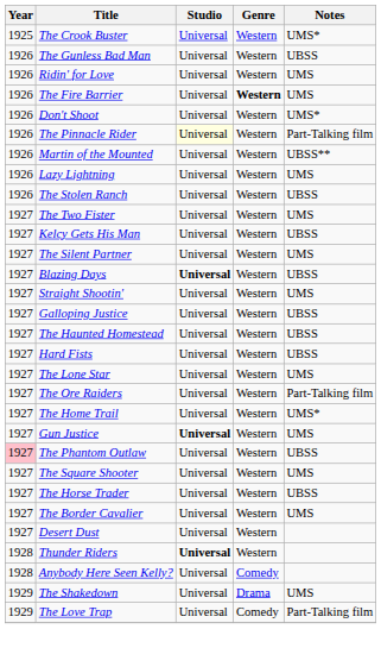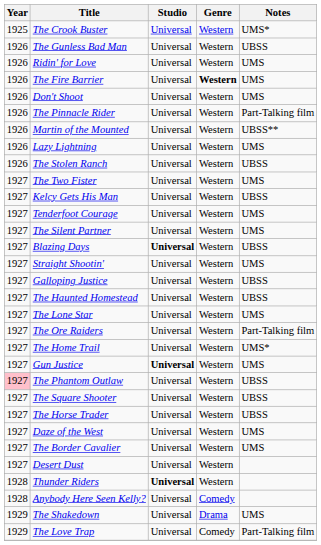 <table class="wikitable">
 <tr>
 <th>Year</th>
 <th>Title</th>
 <th>Studio</th>
 <th>Genre</th>
 <th class="unsortable">Notes</th>
 </tr>
 <tr>
 <td>1925</td>
 <td><em><a href='#'>The Crook Buster</a></em></td>
 <td><a href='#'>Universal</a></td>
 <td><a href='#'>Western</a></td>
 <td>UMS*</td>
 </tr>
 <tr>
 <td>1926</td>
 <td><em><a href='#'>The Gunless Bad Man</a></em></td>
 <td>Universal</td>
 <td>Western</td>
 <td>UBSS</td>
 </tr>
 <tr>
 <td>1926</td>
 <td><em><a href='#'>Ridin' for Love</a></em></td>
 <td>Universal</td>
 <td>Western</td>
 <td>UMS</td>
 </tr>
 <tr>
 <td>1926</td>
 <td><em><a href='#'>The Fire Barrier</a></em></td>
 <td>Universal</td>
 <td><strong>Western</strong></td>
 <td>UMS</td>
 </tr>
 <tr>
 <td>1926</td>
 <td><em><a href='#'>Don't Shoot</a></em></td>
 <td>Universal</td>
 <td>Western</td>
-<td>UMS*</td>
+<td>UMS</td>
 </tr>
 <tr>
 <td>1926</td>
 <td><em><a href='#'>The Pinnacle Rider</a></em></td>
-<td style="background: lightyellow;">Universal</td>
+<td>Universal</td>
 <td>Western</td>
 <td>Part-Talking film</td>
 </tr>
 <tr>
 <td>1926</td>
 <td><em><a href='#'>Martin of the Mounted</a></em></td>
 <td>Universal</td>
 <td>Western</td>
 <td>UBSS**</td>
 </tr>
 <tr>
 <td>1926</td>
 <td><em><a href='#'>Lazy Lightning</a></em></td>
 <td>Universal</td>
 <td>Western</td>
 <td>UMS</td>
 </tr>
 <tr>
 <td>1926</td>
 <td><em><a href='#'>The Stolen Ranch</a></em></td>
 <td>Universal</td>
 <td>Western</td>
 <td>UBSS</td>
 </tr>
 <tr>
 <td>1927</td>
 <td><em><a href='#'>The Two Fister</a></em></td>
 <td>Universal</td>
 <td>Western</td>
 <td>UMS</td>
 </tr>
 <tr>
 <td>1927</td>
 <td><em><a href='#'>Kelcy Gets His Man</a></em></td>
 <td>Universal</td>
 <td>Western</td>
 <td>UBSS</td>
 </tr>
 <tr>
 <td>1927</td>
+<td><em><a href='#'>Tenderfoot Courage</a></em></td>
+<td>Universal</td>
+<td>Western</td>
+<td>UMS</td>
+</tr>
+<tr>
+<td>1927</td>
 <td><em><a href='#'>The Silent Partner</a></em></td>
 <td>Universal</td>
 <td>Western</td>
 <td>UMS</td>
 </tr>
 <tr>
 <td>1927</td>
 <td><em><a href='#'>Blazing Days</a></em></td>
 <td><strong>Universal</strong></td>
 <td>Western</td>
 <td>UBSS</td>
 </tr>
 <tr>
 <td>1927</td>
 <td><em><a href='#'>Straight Shootin'</a></em></td>
 <td>Universal</td>
 <td>Western</td>
 <td>UMS</td>
 </tr>
 <tr>
 <td>1927</td>
 <td><em><a href='#'>Galloping Justice</a></em></td>
 <td>Universal</td>
 <td>Western</td>
 <td>UBSS</td>
 </tr>
 <tr>
 <td>1927</td>
 <td><em><a href='#'>The Haunted Homestead</a></em></td>
-<td>Universal</td>
-<td>Western</td>
-<td>UBSS</td>
-</tr>
-<tr>
-<td>1927</td>
-<td><em><a href='#'>Hard Fists</a></em></td>
 <td>Universal</td>
 <td>Western</td>
 <td>UBSS</td>
 </tr>
 <tr>
 <td>1927</td>
 <td><em><a href='#'>The Lone Star</a></em></td>
 <td>Universal</td>
 <td>Western</td>
 <td>UMS</td>
 </tr>
 <tr>
 <td>1927</td>
 <td><em><a href='#'>The Ore Raiders</a></em></td>
 <td>Universal</td>
 <td>Western</td>
 <td>Part-Talking film</td>
 </tr>
 <tr>
 <td>1927</td>
 <td><em><a href='#'>The Home Trail</a></em></td>
 <td>Universal</td>
 <td>Western</td>
 <td>UMS*</td>
 </tr>
 <tr>
 <td>1927</td>
 <td><em><a href='#'>Gun Justice</a></em></td>
 <td><strong>Universal</strong></td>
 <td>Western</td>
 <td>UMS</td>
 </tr>
 <tr>
 <td style="background: pink;">1927</td>
 <td><em><a href='#'>The Phantom Outlaw</a></em></td>
 <td>Universal</td>
 <td>Western</td>
 <td>UBSS</td>
 </tr>
 <tr>
 <td>1927</td>
 <td><em><a href='#'>The Square Shooter</a></em></td>
 <td>Universal</td>
 <td>Western</td>
-<td>UMS</td>
+<td>UBSS</td>
 </tr>
 <tr>
 <td>1927</td>
 <td><em><a href='#'>The Horse Trader</a></em></td>
 <td>Universal</td>
 <td>Western</td>
 <td>UBSS</td>
+</tr>
+<tr>
+<td>1927</td>
+<td><em><a href='#'>Daze of the West</a></em></td>
+<td>Universal</td>
+<td>Western</td>
+<td>UMS</td>
 </tr>
 <tr>
 <td>1927</td>
 <td><em><a href='#'>The Border Cavalier</a></em></td>
 <td>Universal</td>
 <td>Western</td>
 <td>UMS</td>
 </tr>
 <tr>
 <td>1927</td>
 <td><em><a href='#'>Desert Dust</a></em></td>
 <td>Universal</td>
 <td>Western</td>
 <td></td>
 </tr>
 <tr>
 <td>1928</td>
 <td><em><a href='#'>Thunder Riders</a></em></td>
 <td><strong>Universal</strong></td>
 <td>Western</td>
 <td></td>
 </tr>
 <tr>
 <td>1928</td>
 <td><em><a href='#'>Anybody Here Seen Kelly?</a></em></td>
 <td>Universal</td>
 <td><a href='#'>Comedy</a></td>
 <td></td>
 </tr>
 <tr>
 <td>1929</td>
 <td><em><a href='#'>The Shakedown</a></em></td>
 <td>Universal</td>
 <td><a href='#'>Drama</a></td>
 <td>UMS</td>
 </tr>
 <tr>
 <td>1929</td>
 <td><em><a href='#'>The Love Trap</a></em></td>
 <td>Universal</td>
 <td>Comedy</td>
 <td>Part-Talking film</td>
 </tr>
 <tr>
 </tr>
 </table>
